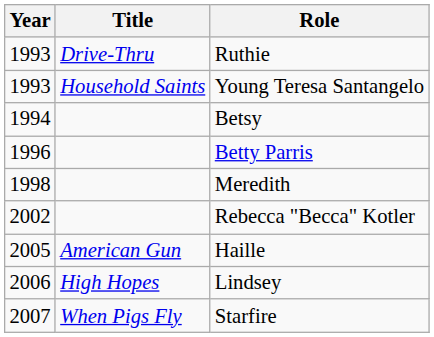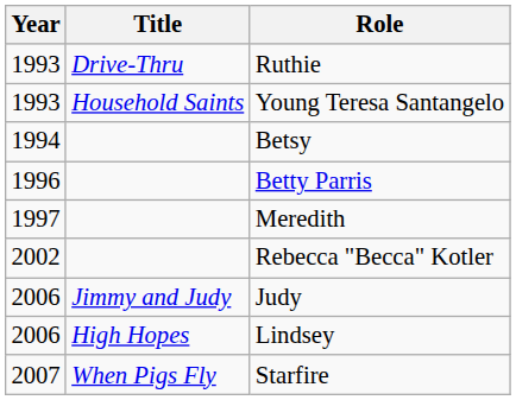 <table class="wikitable sortable">
 <tr>
 <th>Year</th>
 <th>Title</th>
 <th>Role</th>
 </tr>
 <tr>
 <td>1993</td>
 <td><em><a href='#'>Drive-Thru</a></em></td>
 <td>Ruthie</td>
 </tr>
 <tr>
 <td>1993</td>
 <td><em><a href='#'>Household Saints</a></em></td>
 <td>Young Teresa Santangelo</td>
 </tr>
 <tr>
 <td>1994</td>
 <td><em></em></td>
 <td>Betsy</td>
 </tr>
 <tr>
 <td>1996</td>
 <td><em></em></td>
 <td><a href='#'>Betty Parris</a></td>
 </tr>
 <tr>
-<td>1998</td>
+<td>1997</td>
 <td><em></em></td>
 <td>Meredith</td>
 </tr>
 <tr>
 <td>2002</td>
 <td><em></em></td>
 <td>Rebecca "Becca" Kotler</td>
 </tr>
 <tr>
-<td>2005</td>
-<td><em><a href='#'>American Gun</a></em></td>
-<td>Haille</td>
+<td>2006</td>
+<td><em><a href='#'>Jimmy and Judy</a></em></td>
+<td>Judy</td>
 </tr>
 <tr>
 <td>2006</td>
 <td><em><a href='#'>High Hopes</a></em></td>
 <td>Lindsey</td>
 </tr>
 <tr>
 <td>2007</td>
 <td><em><a href='#'>When Pigs Fly</a></em></td>
 <td>Starfire</td>
 </tr>
 </table>
